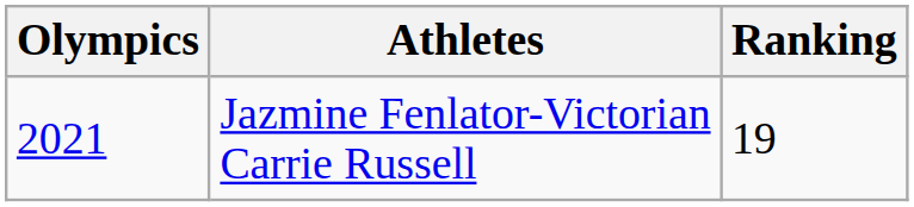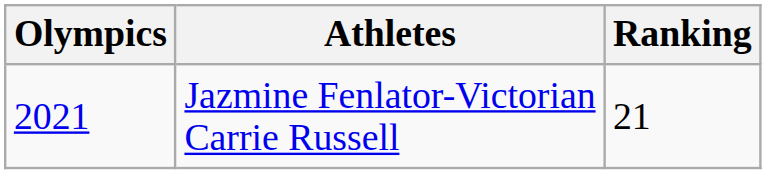 <table class="wikitable">
 <tr>
 <th>Olympics</th>
 <th>Athletes</th>
 <th>Ranking</th>
 </tr>
 <tr>
 <td><a href='#'>2021</a></td>
 <td><a href='#'>Jazmine Fenlator-Victorian</a><br><a href='#'>Carrie Russell</a></td>
-<td>19</td>
+<td>21</td>
 </tr>
 </table>
